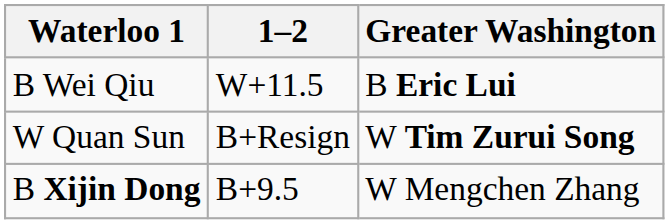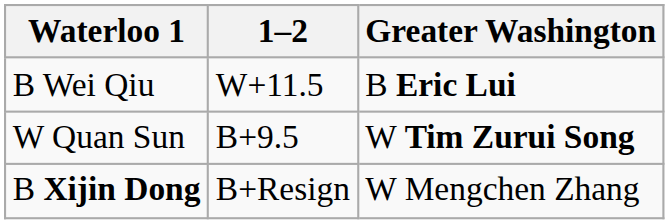 <table class="wikitable">
 <tr>
 <th>Waterloo 1</th>
 <th>1–2</th>
 <th>Greater Washington</th>
 </tr>
 <tr>
 <td>B Wei Qiu</td>
 <td>W+11.5</td>
 <td>B <strong>Eric Lui</strong></td>
 </tr>
 <tr>
 <td>W Quan Sun</td>
-<td>B+Resign</td>
+<td>B+9.5</td>
 <td>W <strong>Tim Zurui Song</strong></td>
 </tr>
 <tr>
 <td>B <strong>Xijin Dong</strong></td>
-<td>B+9.5</td>
+<td>B+Resign</td>
 <td>W Mengchen Zhang</td>
 </tr>
 </table>
